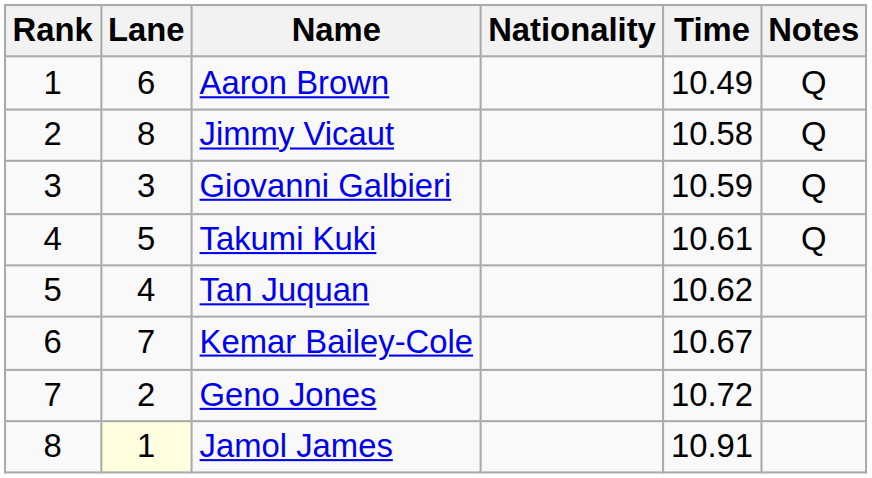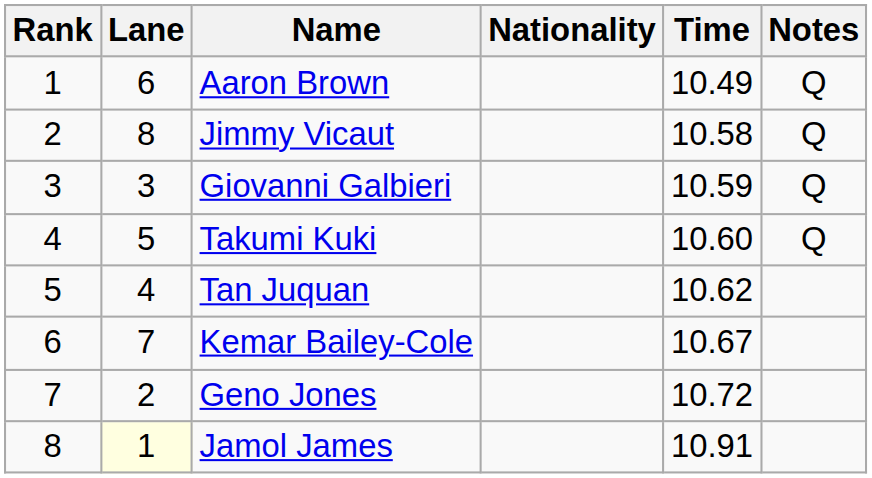 <table class="wikitable sortable" style="text-align:center">
 <tr>
 <th>Rank</th>
 <th>Lane</th>
 <th>Name</th>
 <th>Nationality</th>
 <th>Time</th>
 <th>Notes</th>
 </tr>
 <tr>
 <td align=center>1</td>
 <td align=center>6</td>
 <td align=left><a href='#'>Aaron Brown</a></td>
 <td align=left></td>
 <td>10.49</td>
 <td>Q</td>
 </tr>
 <tr>
 <td align=center>2</td>
 <td align=center>8</td>
 <td align=left><a href='#'>Jimmy Vicaut</a></td>
 <td align=left></td>
 <td>10.58</td>
 <td>Q</td>
 </tr>
 <tr>
 <td align=center>3</td>
 <td align=center>3</td>
 <td align=left><a href='#'>Giovanni Galbieri</a></td>
 <td align=left></td>
 <td>10.59</td>
 <td>Q</td>
 </tr>
 <tr>
 <td align=center>4</td>
 <td align=center>5</td>
 <td align=left><a href='#'>Takumi Kuki</a></td>
 <td align=left></td>
-<td>10.61</td>
+<td>10.60</td>
 <td>Q</td>
 </tr>
 <tr>
 <td align=center>5</td>
 <td align=center>4</td>
 <td align=left><a href='#'>Tan Juquan</a></td>
 <td align=left></td>
 <td>10.62</td>
 <td></td>
 </tr>
 <tr>
 <td align=center>6</td>
 <td align=center>7</td>
 <td align=left><a href='#'>Kemar Bailey-Cole</a></td>
 <td align=left></td>
 <td>10.67</td>
 <td></td>
 </tr>
 <tr>
 <td align=center>7</td>
 <td align=center>2</td>
 <td align=left><a href='#'>Geno Jones</a></td>
 <td align=left></td>
 <td>10.72</td>
 <td></td>
 </tr>
 <tr>
 <td align=center>8</td>
 <td align=center style="background: lightyellow;">1</td>
 <td align=left><a href='#'>Jamol James</a></td>
 <td align=left></td>
 <td>10.91</td>
 <td></td>
 </tr>
 </table>
